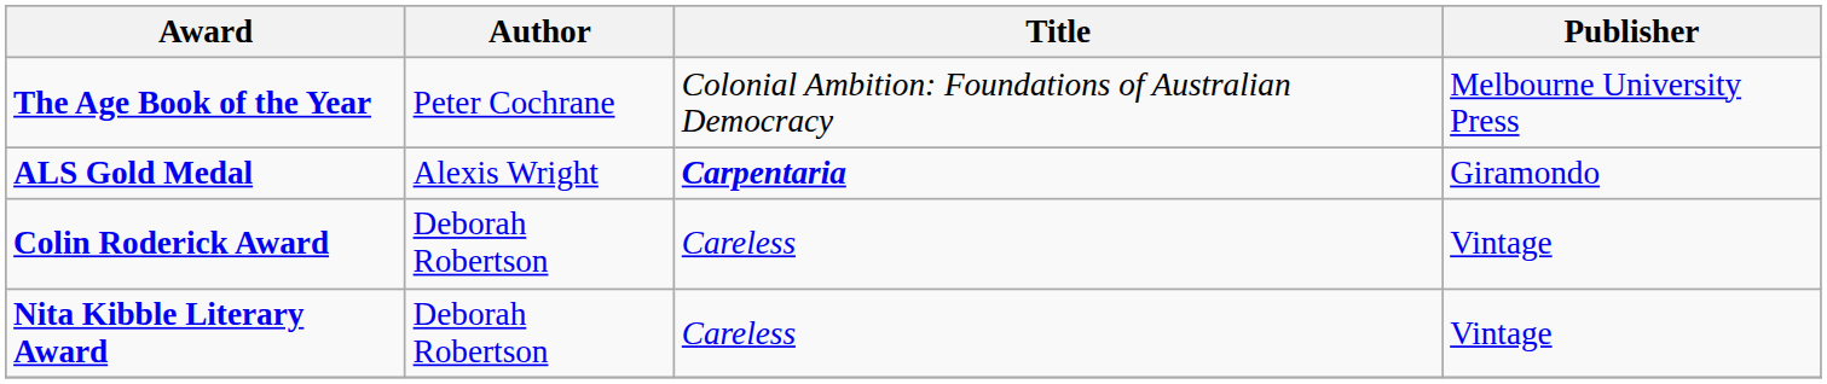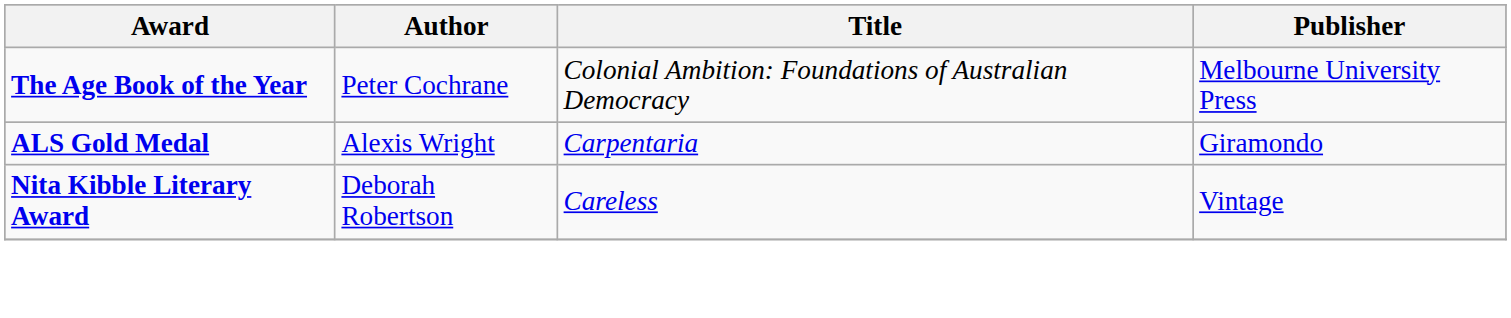 <table class="wikitable" width=100%>
 <tr>
 <th>Award</th>
 <th>Author</th>
 <th>Title</th>
 <th>Publisher</th>
 </tr>
 <tr>
 <td><strong><a href='#'>The Age Book of the Year</a></strong></td>
 <td><a href='#'>Peter Cochrane</a></td>
 <td><em>Colonial Ambition: Foundations of Australian Democracy</em></td>
 <td><a href='#'>Melbourne University Press</a></td>
 </tr>
 <tr>
 <td><strong><a href='#'>ALS Gold Medal</a></strong></td>
 <td><a href='#'>Alexis Wright</a></td>
-<td><strong><em><a href='#'>Carpentaria</a></em></strong></td>
+<td><em><a href='#'>Carpentaria</a></em></td>
 <td><a href='#'>Giramondo</a></td>
-</tr>
-<tr>
-<td><strong><a href='#'>Colin Roderick Award</a></strong></td>
-<td><a href='#'>Deborah Robertson</a></td>
-<td><em><a href='#'>Careless</a></em></td>
-<td><a href='#'>Vintage</a></td>
 </tr>
 <tr>
 <td><strong><a href='#'>Nita Kibble Literary Award</a></strong></td>
 <td><a href='#'>Deborah Robertson</a></td>
 <td><em><a href='#'>Careless</a></em></td>
 <td><a href='#'>Vintage</a></td>
 </tr>
 <tr>
 </tr>
 </table>
